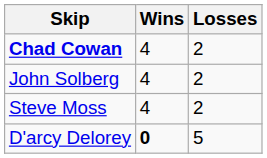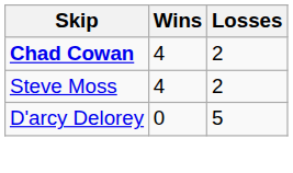 <table class="wikitable">
 <tr>
 <th>Skip</th>
 <th>Wins</th>
 <th>Losses</th>
 </tr>
 <tr>
 <td><strong><a href='#'>Chad Cowan</a></strong></td>
 <td>4</td>
 <td>2</td>
 </tr>
 <tr>
-<td><a href='#'>John Solberg</a></td>
-<td>4</td>
-<td>2</td>
-</tr>
-<tr>
 <td><a href='#'>Steve Moss</a></td>
 <td>4</td>
 <td>2</td>
 </tr>
 <tr>
 <td><a href='#'>D'arcy Delorey</a></td>
-<td><strong>0</strong></td>
+<td>0</td>
 <td>5</td>
 </tr>
 </table>
